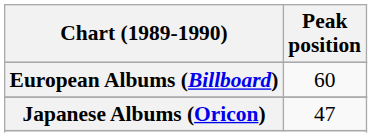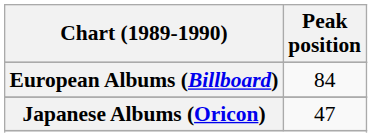 <table class = "wikitable sortable plainrowheaders" style="text-align:center">
 <tr>
 <th scope="col">Chart (1989-1990)</th>
 <th scope="col">Peak<br>position</th>
 </tr>
 <tr>
 </tr>
 <tr>
 </tr>
 <tr>
 <th scope="row">European Albums (<em><a href='#'>Billboard</a></em>)</th>
-<td>60</td>
+<td>84</td>
 </tr>
 <tr>
 </tr>
 <tr>
 <th scope="row">Japanese Albums (<a href='#'>Oricon</a>)</th>
 <td>47</td>
 </tr>
 <tr>
 </tr>
 <tr>
 </tr>
 <tr>
 </tr>
 <tr>
 </tr>
 <tr>
 </tr>
 </table>
